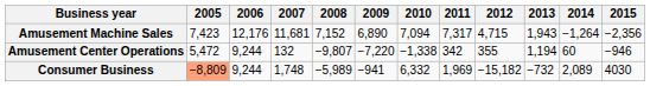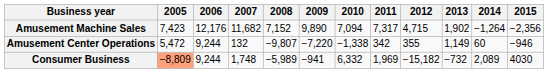 <table class="wikitable">
 <tr>
 <th>Business year</th>
 <th>2005</th>
 <th>2006</th>
 <th>2007</th>
 <th>2008</th>
 <th>2009</th>
 <th>2010</th>
 <th>2011</th>
 <th>2012</th>
 <th>2013</th>
 <th>2014</th>
 <th>2015</th>
 </tr>
 <tr>
 <th>Amusement Machine Sales</th>
 <td>7,423</td>
 <td>12,176</td>
-<td>11,681</td>
+<td>11,682</td>
 <td>7,152</td>
-<td>6,890</td>
+<td>9,890</td>
 <td>7,094</td>
 <td>7,317</td>
 <td>4,715</td>
-<td>1,943</td>
+<td>1,902</td>
 <td>−1,264</td>
 <td>−2,356</td>
 </tr>
 <tr>
 <th>Amusement Center Operations</th>
 <td>5,472</td>
 <td>9,244</td>
 <td>132</td>
 <td>−9,807</td>
 <td>−7,220</td>
 <td>−1,338</td>
 <td>342</td>
 <td>355</td>
-<td>1,194</td>
+<td>1,149</td>
 <td>60</td>
 <td>−946</td>
 </tr>
 <tr>
 <th>Consumer Business</th>
 <td style="background: lightsalmon;">−8,809</td>
 <td>9,244</td>
 <td>1,748</td>
 <td>−5,989</td>
 <td>−941</td>
 <td>6,332</td>
 <td>1,969</td>
 <td>−15,182</td>
 <td>−732</td>
 <td>2,089</td>
 <td>4030</td>
 </tr>
 </table>
